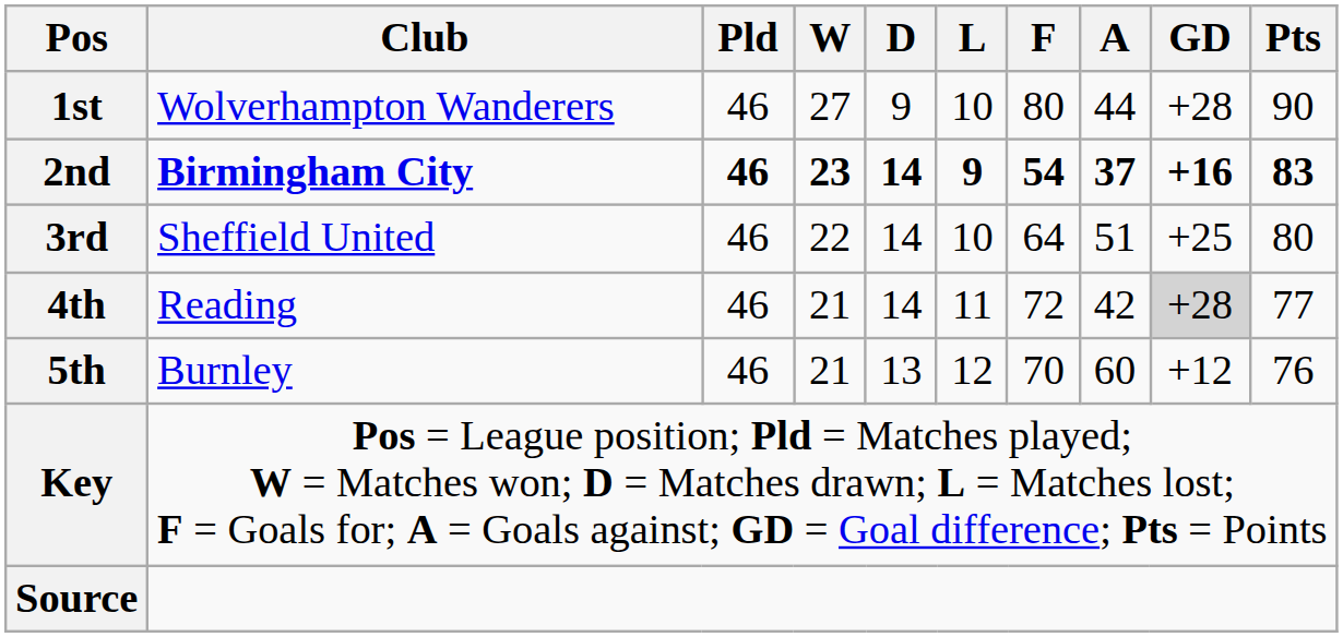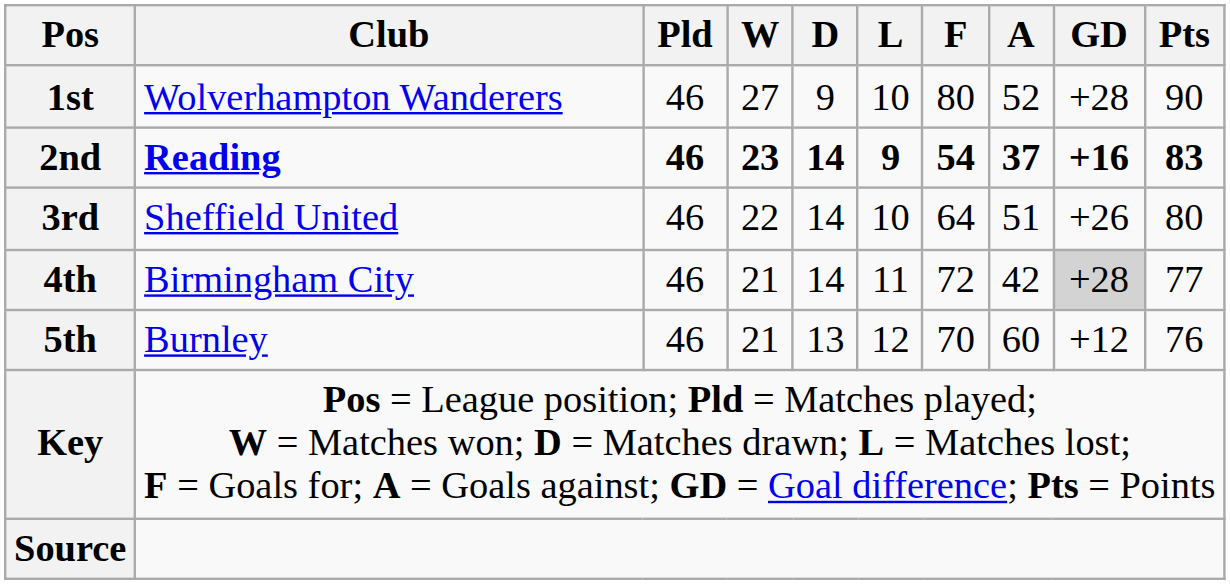 <table class="wikitable" style="text-align:center;">
 <tr>
 <th scope="col">Pos</th>
 <th scope="col">Club</th>
 <th scope="col">Pld</th>
 <th scope="col">W</th>
 <th scope="col">D</th>
 <th scope="col">L</th>
 <th scope="col">F</th>
 <th scope="col">A</th>
 <th scope="col">GD</th>
 <th scope="col">Pts</th>
 </tr>
 <tr>
 <th scope="row">1st</th>
 <td align="left"><a href='#'>Wolverhampton Wanderers</a></td>
 <td>46</td>
 <td>27</td>
 <td>9</td>
 <td>10</td>
 <td>80</td>
-<td>44</td>
+<td>52</td>
 <td>+28</td>
 <td>90</td>
 </tr>
 <tr style="font-weight:bold">
 <th scope="row">2nd</th>
-<td align="left"><a href='#'>Birmingham City</a></td>
+<td align="left"><a href='#'>Reading</a></td>
 <td>46</td>
 <td>23</td>
 <td>14</td>
 <td>9</td>
 <td>54</td>
 <td>37</td>
 <td>+16</td>
 <td>83</td>
 </tr>
 <tr>
 <th scope="row">3rd</th>
 <td align="left"><a href='#'>Sheffield United</a></td>
 <td>46</td>
 <td>22</td>
 <td>14</td>
 <td>10</td>
 <td>64</td>
 <td>51</td>
-<td>+25</td>
+<td>+26</td>
 <td>80</td>
 </tr>
 <tr>
 <th scope="row">4th</th>
-<td align="left"><a href='#'>Reading</a></td>
+<td align="left"><a href='#'>Birmingham City</a></td>
 <td>46</td>
 <td>21</td>
 <td>14</td>
 <td>11</td>
 <td>72</td>
 <td>42</td>
 <td style="background: lightgrey;">+28</td>
 <td>77</td>
 </tr>
 <tr>
 <th scope="row">5th</th>
 <td align="left"><a href='#'>Burnley</a></td>
 <td>46</td>
 <td>21</td>
 <td>13</td>
 <td>12</td>
 <td>70</td>
 <td>60</td>
 <td>+12</td>
 <td>76</td>
 </tr>
 <tr>
 <th scope="row">Key</th>
 <td colspan="9"><strong>Pos</strong> = League position; <strong>Pld</strong> = Matches played;<br><strong>W</strong> = Matches won; <strong>D</strong> = Matches drawn; <strong>L</strong> = Matches lost;<br><strong>F</strong> = Goals for; <strong>A</strong> = Goals against; <strong>GD</strong> = <a href='#'>Goal difference</a>; <strong>Pts</strong> = Points</td>
 </tr>
 <tr>
 <th scope="row">Source</th>
 <td colspan="9"></td>
 </tr>
 </table>
